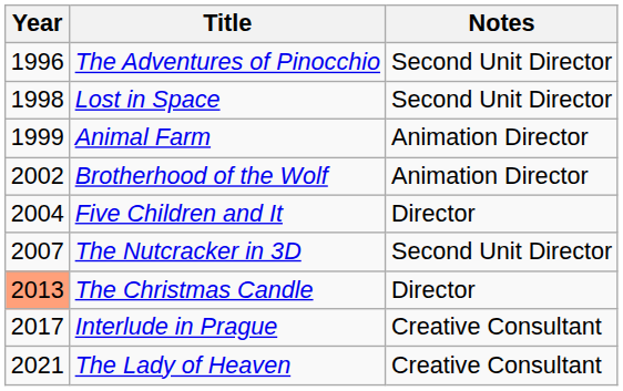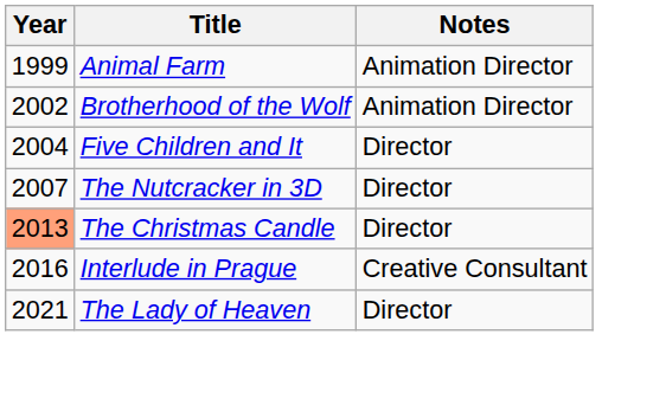 <table class="wikitable sortable">
 <tr>
 <th>Year</th>
 <th>Title</th>
 <th>Notes</th>
-</tr>
-<tr>
-<td>1996</td>
-<td><em><a href='#'>The Adventures of Pinocchio</a></em></td>
-<td>Second Unit Director</td>
-</tr>
-<tr>
-<td>1998</td>
-<td><em><a href='#'>Lost in Space</a></em></td>
-<td>Second Unit Director</td>
 </tr>
 <tr>
 <td>1999</td>
 <td><em><a href='#'>Animal Farm</a></em></td>
 <td>Animation Director</td>
 </tr>
 <tr>
 <td>2002</td>
 <td><em><a href='#'>Brotherhood of the Wolf</a></em></td>
 <td>Animation Director</td>
 </tr>
 <tr>
 <td>2004</td>
 <td><em><a href='#'>Five Children and It</a></em></td>
 <td>Director</td>
 </tr>
 <tr>
 <td>2007</td>
 <td><em><a href='#'>The Nutcracker in 3D</a></em></td>
-<td>Second Unit Director</td>
+<td>Director</td>
 </tr>
 <tr>
 <td style="background: lightsalmon;">2013</td>
 <td><em><a href='#'>The Christmas Candle</a></em></td>
 <td>Director</td>
 </tr>
 <tr>
-<td>2017</td>
+<td>2016</td>
 <td><em><a href='#'>Interlude in Prague</a></em></td>
 <td>Creative Consultant</td>
 </tr>
 <tr>
 <td>2021</td>
 <td><em><a href='#'>The Lady of Heaven</a></em></td>
-<td>Creative Consultant</td>
+<td>Director</td>
 </tr>
 </table>
